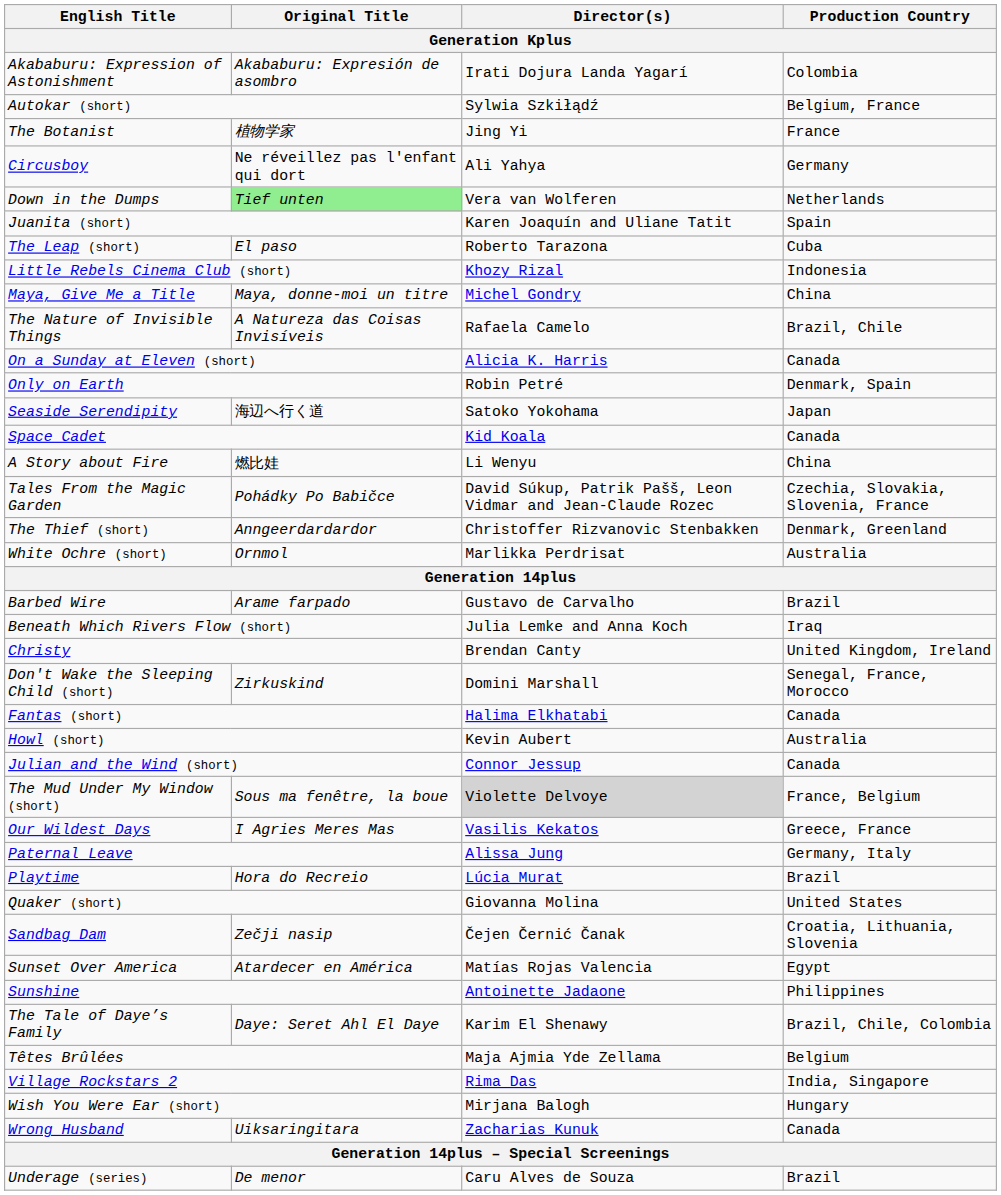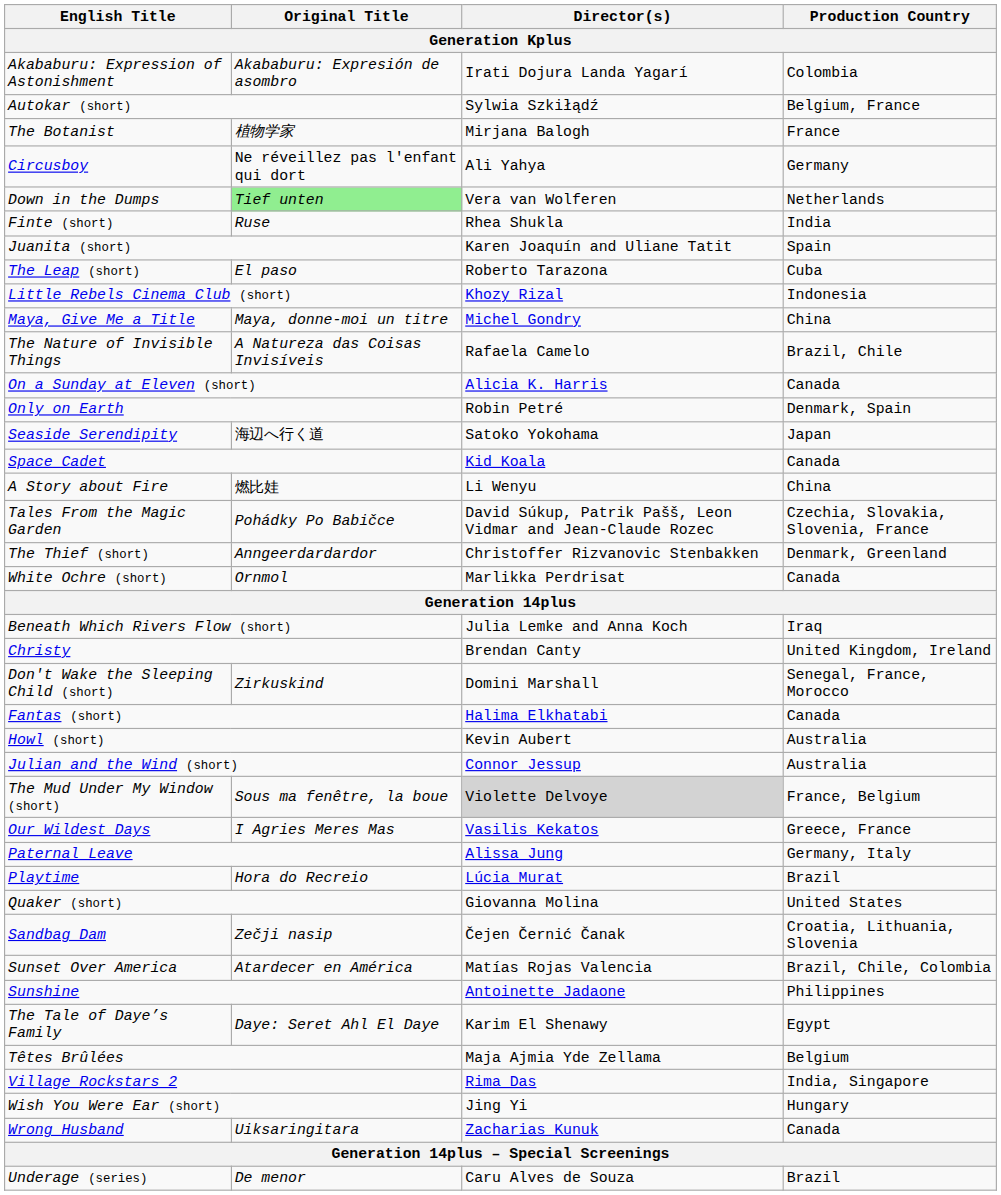 <table class="wikitable">
 <tr>
 <th>English Title</th>
 <th>Original Title</th>
 <th>Director(s)</th>
 <th>Production Country</th>
 </tr>
 <tr>
 <th colspan="4">Generation Kplus</th>
 </tr>
 <tr>
 <td><em>Akababuru: Expression of Astonishment</em></td>
 <td><em>Akababuru: Expresión de asombro</em></td>
 <td>Irati Dojura Landa Yagarí</td>
 <td>Colombia</td>
 </tr>
 <tr>
 <td colspan="2"><em>Autokar</em> <small>(short)</small></td>
 <td>Sylwia Szkiłądź</td>
 <td>Belgium, France</td>
 </tr>
 <tr>
 <td><em>The Botanist</em></td>
 <td><em>植物学家</em></td>
-<td>Jing Yi</td>
+<td>Mirjana Balogh</td>
 <td>France</td>
 </tr>
 <tr>
 <td><em><a href='#'>Circusboy</a></em></td>
 <td>Ne réveillez pas l'enfant qui dort</td>
 <td>Ali Yahya</td>
 <td>Germany</td>
 </tr>
 <tr>
 <td><em>Down in the Dumps</em></td>
 <td style="background: lightgreen;"><em>Tief unten</em></td>
 <td>Vera van Wolferen</td>
 <td>Netherlands</td>
+</tr>
+<tr>
+<td><em>Finte</em> <small>(short)</small></td>
+<td><em>Ruse</em></td>
+<td>Rhea Shukla</td>
+<td>India</td>
 </tr>
 <tr>
 <td colspan="2"><em>Juanita</em> <small>(short)</small></td>
 <td>Karen Joaquín and Uliane Tatit</td>
 <td>Spain</td>
 </tr>
 <tr>
 <td><em><a href='#'>The Leap</a></em> <small>(short)</small></td>
 <td><em>El paso</em></td>
 <td>Roberto Tarazona</td>
 <td>Cuba</td>
 </tr>
 <tr>
 <td colspan="2"><em><a href='#'>Little Rebels Cinema Club</a></em> <small>(short)</small></td>
 <td><a href='#'>Khozy Rizal</a></td>
 <td>Indonesia</td>
 </tr>
 <tr>
 <td><em><a href='#'>Maya, Give Me a Title</a></em></td>
 <td><em>Maya, donne-moi un titre</em></td>
 <td><a href='#'>Michel Gondry</a></td>
 <td>China</td>
 </tr>
 <tr>
 <td><em>The Nature of Invisible Things</em></td>
 <td><em>A Natureza das Coisas Invisíveis</em></td>
 <td>Rafaela Camelo</td>
 <td>Brazil, Chile</td>
 </tr>
 <tr>
 <td colspan="2"><em><a href='#'>On a Sunday at Eleven</a></em> <small>(short)</small></td>
 <td><a href='#'>Alicia K. Harris</a></td>
 <td>Canada</td>
 </tr>
 <tr>
 <td colspan="2"><em><a href='#'>Only on Earth</a></em></td>
 <td>Robin Petré</td>
 <td>Denmark, Spain</td>
 </tr>
 <tr>
 <td><em><a href='#'>Seaside Serendipity</a></em></td>
 <td>海辺へ行く道</td>
 <td>Satoko Yokohama</td>
 <td>Japan</td>
 </tr>
 <tr>
 <td colspan="2"><em><a href='#'>Space Cadet</a></em></td>
 <td><a href='#'>Kid Koala</a></td>
 <td>Canada</td>
 </tr>
 <tr>
 <td><em>A Story about Fire</em></td>
 <td>燃比娃</td>
 <td>Li Wenyu</td>
 <td>China</td>
 </tr>
 <tr>
 <td><em>Tales From the Magic Garden</em></td>
 <td><em>Pohádky Po Babičce</em></td>
 <td>David Súkup, Patrik Pašš, Leon Vidmar and Jean-Claude Rozec</td>
 <td>Czechia, Slovakia, Slovenia, France</td>
 </tr>
 <tr>
 <td><em>The Thief</em> <small>(short)</small></td>
 <td><em>Anngeerdardardor</em></td>
 <td>Christoffer Rizvanovic Stenbakken</td>
 <td>Denmark, Greenland</td>
 </tr>
 <tr>
 <td><em>White Ochre</em> <small>(short)</small></td>
 <td><em>Ornmol</em></td>
 <td>Marlikka Perdrisat</td>
-<td>Australia</td>
+<td>Canada</td>
 </tr>
 <tr>
 <th colspan="4">Generation 14plus</th>
-</tr>
-<tr>
-<td><em>Barbed Wire</em></td>
-<td><em>Arame farpado</em></td>
-<td>Gustavo de Carvalho</td>
-<td>Brazil</td>
 </tr>
 <tr>
 <td colspan="2"><em>Beneath Which Rivers Flow</em> <small>(short)</small></td>
 <td>Julia Lemke and Anna Koch</td>
 <td>Iraq</td>
 </tr>
 <tr>
 <td colspan="2"><em><a href='#'>Christy</a></em></td>
 <td>Brendan Canty</td>
 <td>United Kingdom, Ireland</td>
 </tr>
 <tr>
 <td><em>Don't Wake the Sleeping Child</em> <small>(short)</small></td>
 <td><em>Zirkuskind</em></td>
 <td>Domini Marshall</td>
 <td>Senegal, France, Morocco</td>
 </tr>
 <tr>
 <td colspan="2"><em><a href='#'>Fantas</a></em> <small>(short)</small></td>
 <td><a href='#'>Halima Elkhatabi</a></td>
 <td>Canada</td>
 </tr>
 <tr>
 <td colspan="2"><em><a href='#'>Howl</a></em> <small>(short)</small></td>
 <td>Kevin Aubert</td>
 <td>Australia</td>
 </tr>
 <tr>
 <td colspan="2"><em><a href='#'>Julian and the Wind</a></em> <small>(short)</small></td>
 <td><a href='#'>Connor Jessup</a></td>
-<td>Canada</td>
+<td>Australia</td>
 </tr>
 <tr>
 <td><em>The Mud Under My Window</em> <small>(short)</small></td>
 <td><em>Sous ma fenêtre, la boue</em></td>
 <td style="background: lightgrey;">Violette Delvoye</td>
 <td>France, Belgium</td>
 </tr>
 <tr>
 <td><em><a href='#'>Our Wildest Days</a></em></td>
 <td><em>I Agries Meres Mas</em></td>
 <td><a href='#'>Vasilis Kekatos</a></td>
 <td>Greece, France</td>
 </tr>
 <tr>
 <td colspan="2"><em><a href='#'>Paternal Leave</a></em></td>
 <td><a href='#'>Alissa Jung</a></td>
 <td>Germany, Italy</td>
 </tr>
 <tr>
 <td><em><a href='#'>Playtime</a></em></td>
 <td><em>Hora do Recreio</em></td>
 <td><a href='#'>Lúcia Murat</a></td>
 <td>Brazil</td>
 </tr>
 <tr>
 <td colspan="2"><em>Quaker</em> <small>(short)</small></td>
 <td>Giovanna Molina</td>
 <td>United States</td>
 </tr>
 <tr>
 <td><em><a href='#'>Sandbag Dam</a></em></td>
 <td><em>Zečji nasip</em></td>
 <td>Čejen Černić Čanak</td>
 <td>Croatia, Lithuania, Slovenia</td>
 </tr>
 <tr>
 <td><em>Sunset Over America</em></td>
 <td><em>Atardecer en América</em></td>
 <td>Matías Rojas Valencia</td>
-<td>Egypt</td>
+<td>Brazil, Chile, Colombia</td>
 </tr>
 <tr>
 <td colspan="2"><em><a href='#'>Sunshine</a></em></td>
 <td><a href='#'>Antoinette Jadaone</a></td>
 <td>Philippines</td>
 </tr>
 <tr>
 <td><em>The Tale of Daye’s Family</em></td>
 <td><em>Daye: Seret Ahl El Daye</em></td>
 <td>Karim El Shenawy</td>
-<td>Brazil, Chile, Colombia</td>
+<td>Egypt</td>
 </tr>
 <tr>
 <td colspan="2"><em>Têtes Brûlées</em></td>
 <td>Maja Ajmia Yde Zellama</td>
 <td>Belgium</td>
 </tr>
 <tr>
 <td colspan="2"><em><a href='#'>Village Rockstars 2</a></em></td>
 <td><a href='#'>Rima Das</a></td>
 <td>India, Singapore</td>
 </tr>
 <tr>
 <td colspan="2"><em>Wish You Were Ear</em> <small>(short)</small></td>
-<td>Mirjana Balogh</td>
+<td>Jing Yi</td>
 <td>Hungary</td>
 </tr>
 <tr>
 <td><em><a href='#'>Wrong Husband</a></em></td>
 <td><em>Uiksaringitara</em></td>
 <td><a href='#'>Zacharias Kunuk</a></td>
 <td>Canada</td>
 </tr>
 <tr>
 <th colspan="4">Generation 14plus – Special Screenings</th>
 </tr>
 <tr>
 <td><em>Underage</em> <small>(series)</small></td>
 <td><em>De menor</em></td>
 <td>Caru Alves de Souza</td>
 <td>Brazil</td>
 </tr>
 </table>
